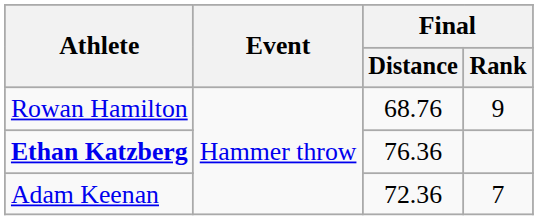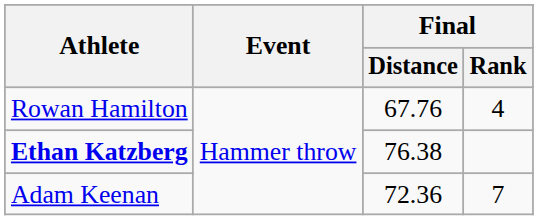 <table class="wikitable" style="font-size:90%">
 <tr>
 <th rowspan=2>Athlete</th>
 <th rowspan=2>Event</th>
 <th colspan=2>Final</th>
 </tr>
 <tr style="font-size:95%">
 <th>Distance</th>
 <th>Rank</th>
 </tr>
 <tr align=center>
 <td align=left><a href='#'>Rowan Hamilton</a></td>
 <td align=left rowspan=3><a href='#'>Hammer throw</a></td>
-<td>68.76</td>
-<td>9</td>
+<td>67.76</td>
+<td>4</td>
 </tr>
 <tr align=center>
 <td align=left><strong><a href='#'>Ethan Katzberg</a></strong></td>
-<td>76.36 </td>
+<td>76.38 </td>
 <td></td>
 </tr>
 <tr align=center>
 <td align=left><a href='#'>Adam Keenan</a></td>
 <td>72.36</td>
 <td>7</td>
 </tr>
 </table>
